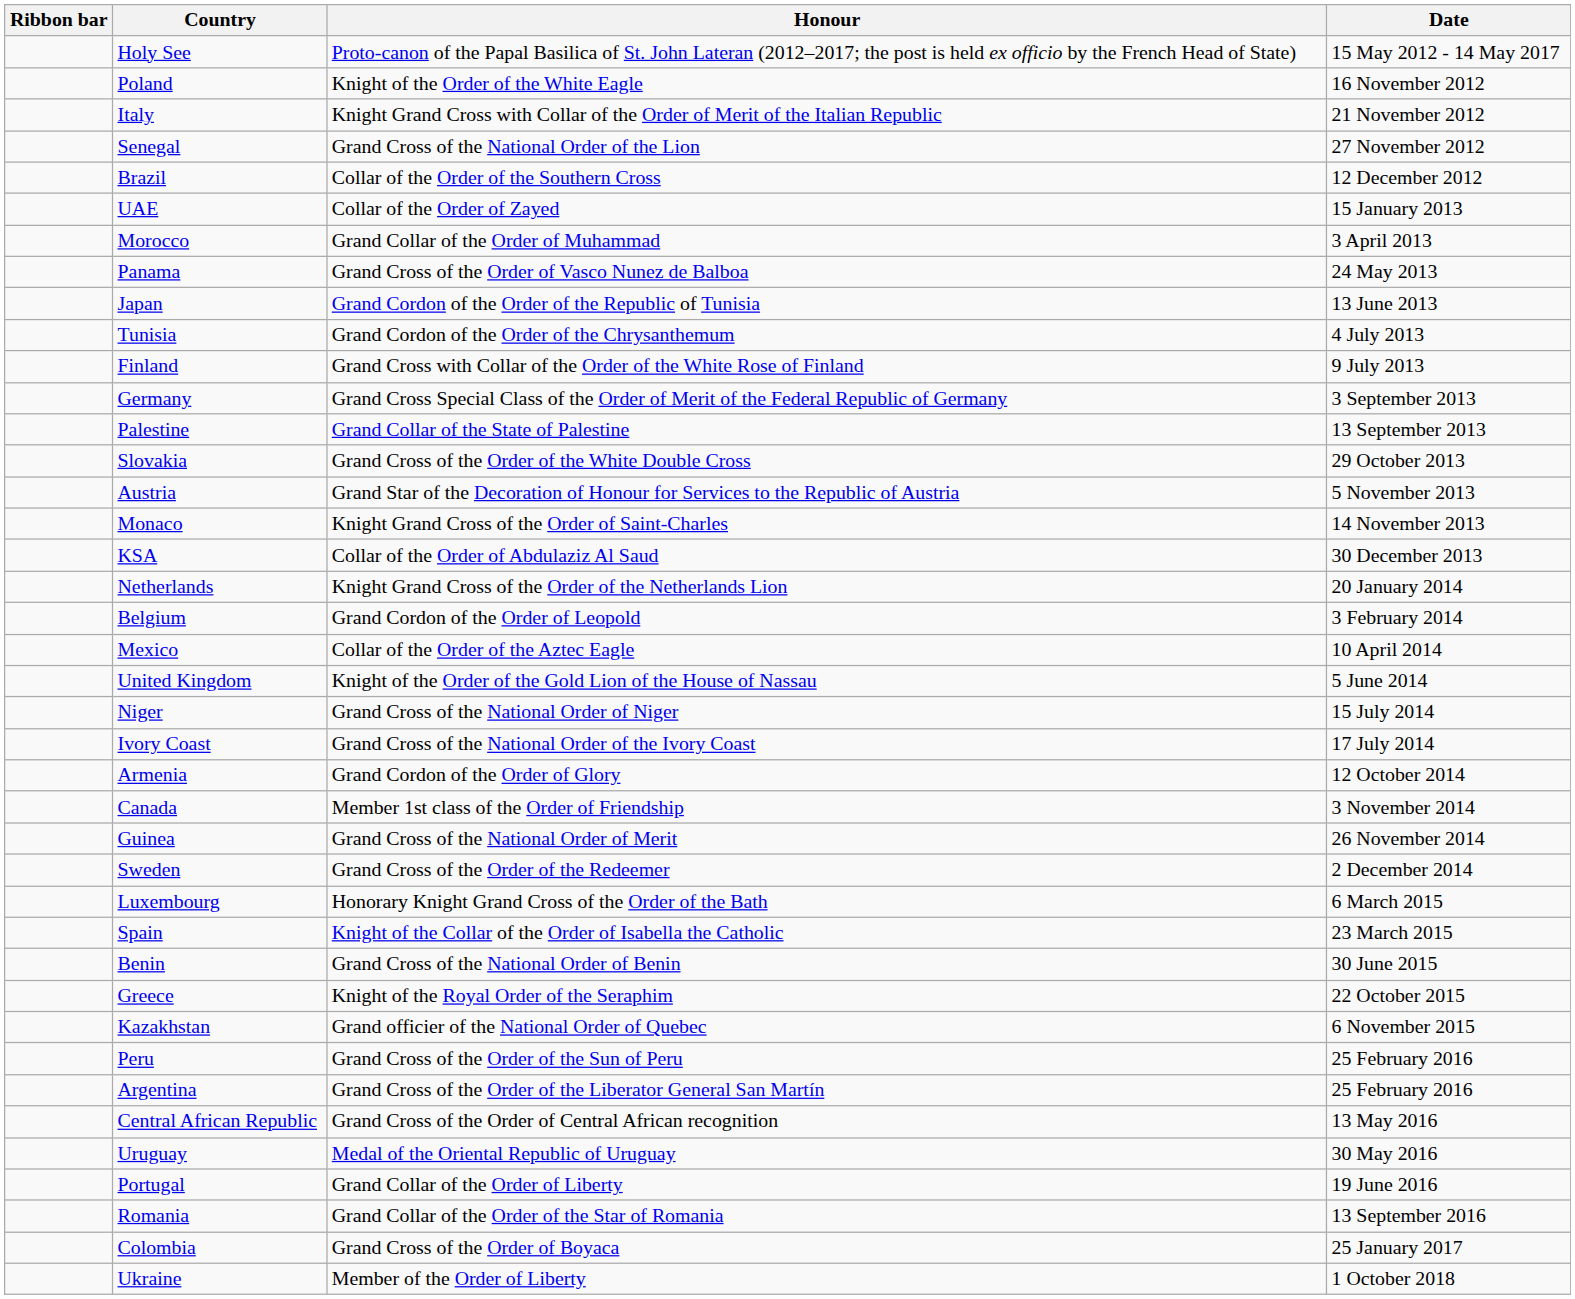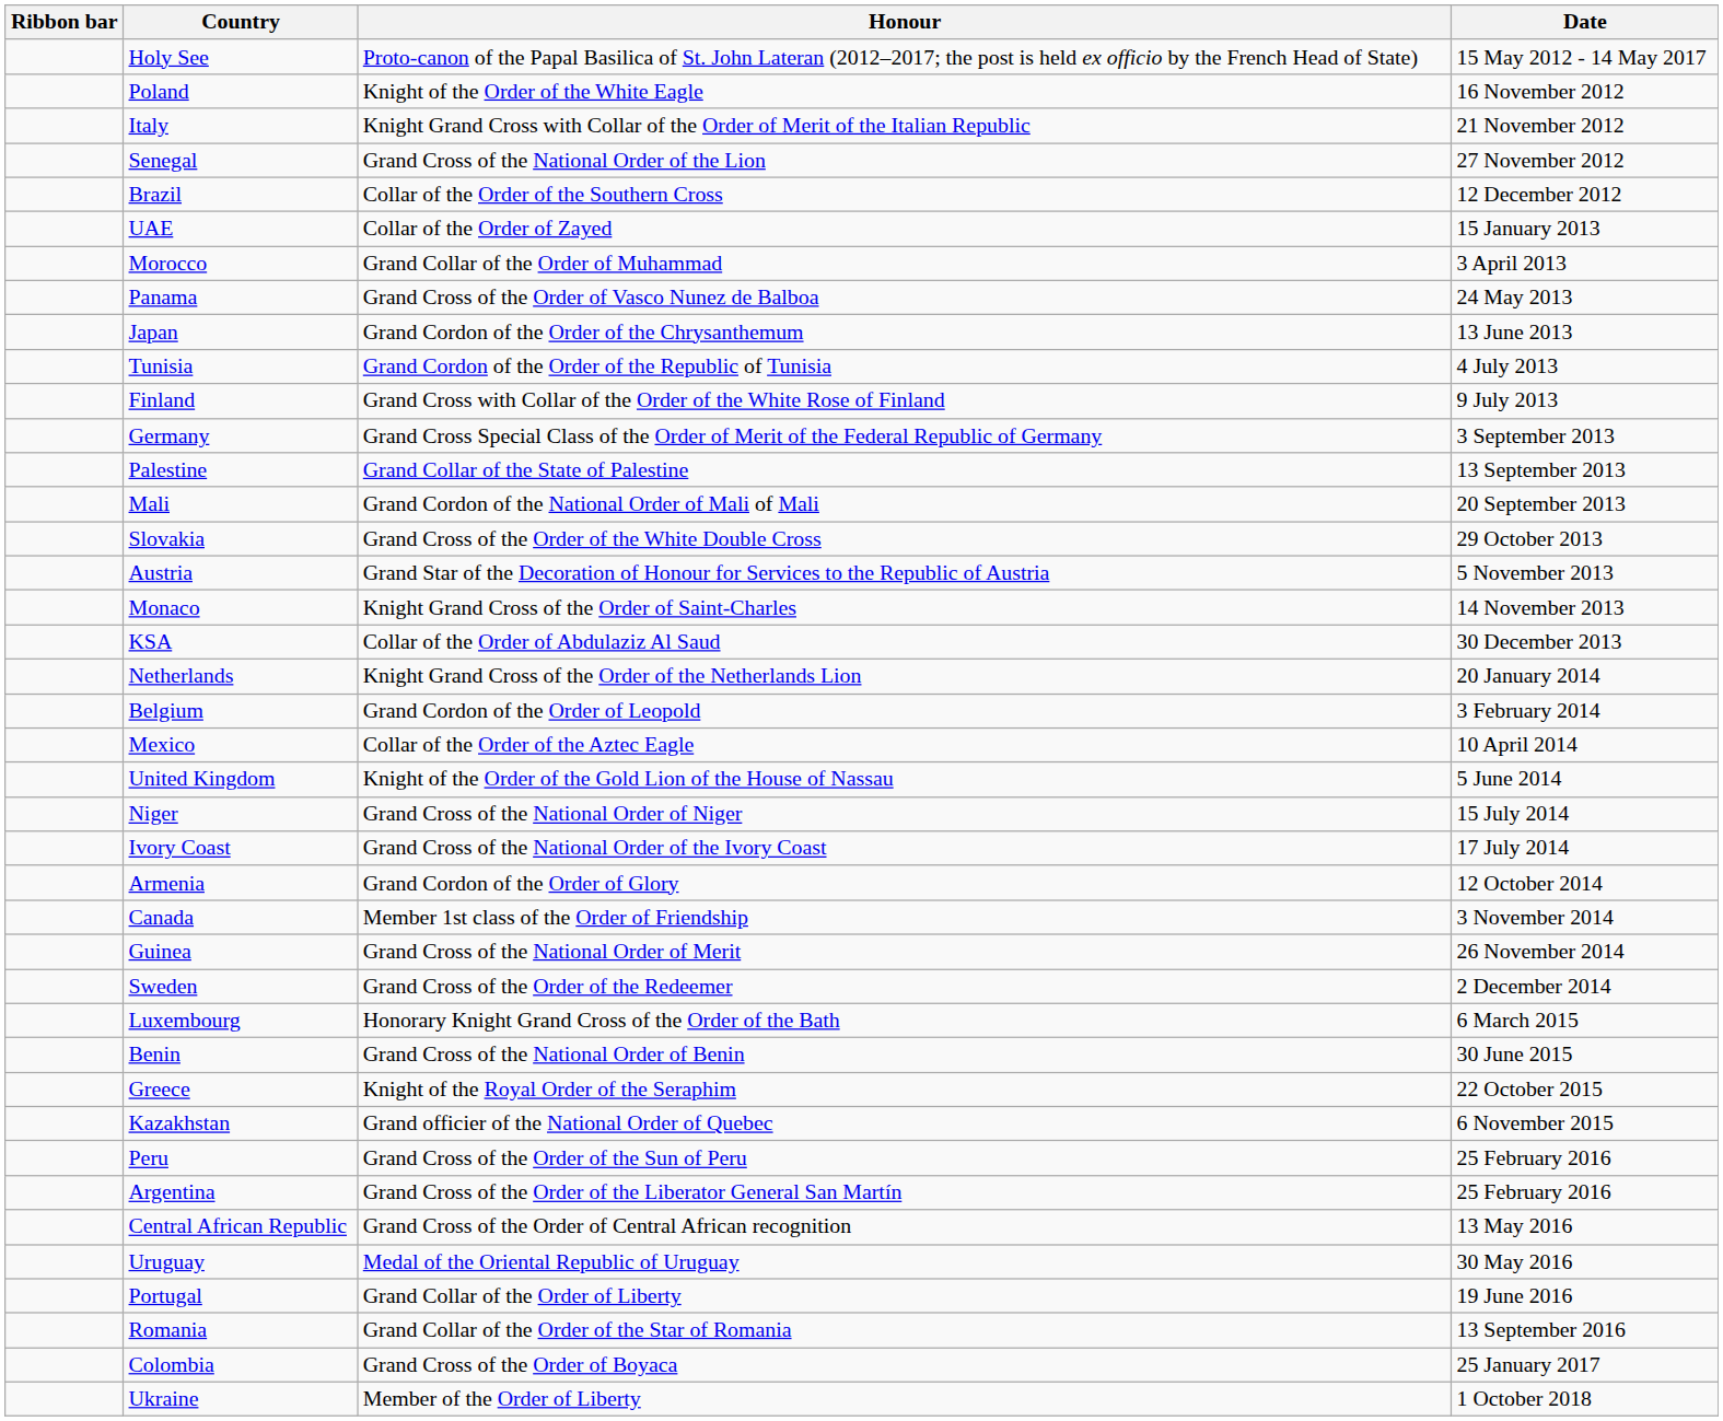 <table class="wikitable" style="width:100%;">
 <tr>
 <th style="width:80px;">Ribbon bar</th>
 <th>Country</th>
 <th>Honour</th>
 <th>Date</th>
 </tr>
 <tr>
 <td></td>
 <td><a href='#'>Holy See</a></td>
 <td><a href='#'>Proto-canon</a> of the Papal Basilica of <a href='#'>St. John Lateran</a> (2012–2017; the post is held <em>ex officio</em> by the French Head of State)</td>
 <td>15 May 2012 - 14 May 2017</td>
 </tr>
 <tr>
 <td></td>
 <td><a href='#'>Poland</a></td>
 <td>Knight of the <a href='#'>Order of the White Eagle</a></td>
 <td>16 November 2012</td>
 </tr>
 <tr>
 <td></td>
 <td><a href='#'>Italy</a></td>
 <td>Knight Grand Cross with Collar of the <a href='#'>Order of Merit of the Italian Republic</a></td>
 <td>21 November 2012</td>
 </tr>
 <tr>
 <td></td>
 <td><a href='#'>Senegal</a></td>
 <td>Grand Cross of the <a href='#'>National Order of the Lion</a></td>
 <td>27 November 2012</td>
 </tr>
 <tr>
 <td></td>
 <td><a href='#'>Brazil</a></td>
 <td>Collar of the <a href='#'>Order of the Southern Cross</a></td>
 <td>12 December 2012</td>
 </tr>
 <tr>
 <td></td>
 <td><a href='#'>UAE</a></td>
 <td>Collar of the <a href='#'>Order of Zayed</a></td>
 <td>15 January 2013</td>
 </tr>
 <tr>
 <td></td>
 <td><a href='#'>Morocco</a></td>
 <td>Grand Collar of the <a href='#'>Order of Muhammad</a></td>
 <td>3 April 2013</td>
 </tr>
 <tr>
 <td></td>
 <td><a href='#'>Panama</a></td>
 <td>Grand Cross of the <a href='#'>Order of Vasco Nunez de Balboa</a></td>
 <td>24 May 2013</td>
 </tr>
 <tr>
 <td></td>
 <td><a href='#'>Japan</a></td>
-<td><a href='#'>Grand Cordon</a> of the <a href='#'>Order of the Republic</a> of <a href='#'>Tunisia</a></td>
+<td>Grand Cordon of the <a href='#'>Order of the Chrysanthemum</a></td>
 <td>13 June 2013</td>
 </tr>
 <tr>
 <td></td>
 <td><a href='#'>Tunisia</a></td>
-<td>Grand Cordon of the <a href='#'>Order of the Chrysanthemum</a></td>
+<td><a href='#'>Grand Cordon</a> of the <a href='#'>Order of the Republic</a> of <a href='#'>Tunisia</a></td>
 <td>4 July 2013</td>
 </tr>
 <tr>
 <td></td>
 <td><a href='#'>Finland</a></td>
 <td>Grand Cross with Collar of the <a href='#'>Order of the White Rose of Finland</a></td>
 <td>9 July 2013</td>
 </tr>
 <tr>
 <td></td>
 <td><a href='#'>Germany</a></td>
 <td>Grand Cross Special Class of the <a href='#'>Order of Merit of the Federal Republic of Germany</a></td>
 <td>3 September 2013</td>
 </tr>
 <tr>
 <td></td>
 <td><a href='#'>Palestine</a></td>
 <td><a href='#'>Grand Collar of the State of Palestine</a></td>
 <td>13 September 2013</td>
+</tr>
+<tr>
+<td></td>
+<td><a href='#'>Mali</a></td>
+<td>Grand Cordon of the <a href='#'>National Order of Mali</a> of <a href='#'>Mali</a></td>
+<td>20 September 2013</td>
 </tr>
 <tr>
 <td></td>
 <td><a href='#'>Slovakia</a></td>
 <td>Grand Cross of the <a href='#'>Order of the White Double Cross</a></td>
 <td>29 October 2013</td>
 </tr>
 <tr>
 <td></td>
 <td><a href='#'>Austria</a></td>
 <td>Grand Star of the <a href='#'>Decoration of Honour for Services to the Republic of Austria</a></td>
 <td>5 November 2013</td>
 </tr>
 <tr>
 <td></td>
 <td><a href='#'>Monaco</a></td>
 <td>Knight Grand Cross of the <a href='#'>Order of Saint-Charles</a></td>
 <td>14 November 2013</td>
 </tr>
 <tr>
 <td></td>
 <td><a href='#'>KSA</a></td>
 <td>Collar of the <a href='#'>Order of Abdulaziz Al Saud</a></td>
 <td>30 December 2013</td>
 </tr>
 <tr>
 <td></td>
 <td><a href='#'>Netherlands</a></td>
 <td>Knight Grand Cross of the <a href='#'>Order of the Netherlands Lion</a></td>
 <td>20 January 2014</td>
 </tr>
 <tr>
 <td></td>
 <td><a href='#'>Belgium</a></td>
 <td>Grand Cordon of the <a href='#'>Order of Leopold</a></td>
 <td>3 February 2014</td>
 </tr>
 <tr>
 <td></td>
 <td><a href='#'>Mexico</a></td>
 <td>Collar of the <a href='#'>Order of the Aztec Eagle</a></td>
 <td>10 April 2014</td>
 </tr>
 <tr>
 <td></td>
 <td><a href='#'>United Kingdom</a></td>
 <td>Knight of the <a href='#'>Order of the Gold Lion of the House of Nassau</a></td>
 <td>5 June 2014</td>
 </tr>
 <tr>
 <td></td>
 <td><a href='#'>Niger</a></td>
 <td>Grand Cross of the <a href='#'>National Order of Niger</a></td>
 <td>15 July 2014</td>
 </tr>
 <tr>
 <td></td>
 <td><a href='#'>Ivory Coast</a></td>
 <td>Grand Cross of the <a href='#'>National Order of the Ivory Coast</a></td>
 <td>17 July 2014</td>
 </tr>
 <tr>
 <td></td>
 <td><a href='#'>Armenia</a></td>
 <td>Grand Cordon of the <a href='#'>Order of Glory</a></td>
 <td>12 October 2014</td>
 </tr>
 <tr>
 <td></td>
 <td><a href='#'>Canada</a></td>
 <td>Member 1st class of the <a href='#'>Order of Friendship</a></td>
 <td>3 November 2014</td>
 </tr>
 <tr>
 <td></td>
 <td><a href='#'>Guinea</a></td>
 <td>Grand Cross of the <a href='#'>National Order of Merit</a></td>
 <td>26 November 2014</td>
 </tr>
 <tr>
 <td></td>
 <td><a href='#'>Sweden</a></td>
 <td>Grand Cross of the <a href='#'>Order of the Redeemer</a></td>
 <td>2 December 2014</td>
 </tr>
 <tr>
 <td></td>
 <td><a href='#'>Luxembourg</a></td>
 <td>Honorary Knight Grand Cross of the <a href='#'>Order of the Bath</a></td>
 <td>6 March 2015</td>
 </tr>
 <tr>
 <td></td>
-<td><a href='#'>Spain</a></td>
-<td><a href='#'>Knight of the Collar</a> of the <a href='#'>Order of Isabella the Catholic</a></td>
-<td>23 March 2015</td>
-</tr>
-<tr>
-<td></td>
 <td><a href='#'>Benin</a></td>
 <td>Grand Cross of the <a href='#'>National Order of Benin</a></td>
 <td>30 June 2015</td>
 </tr>
 <tr>
 <td></td>
 <td><a href='#'>Greece</a></td>
 <td>Knight of the <a href='#'>Royal Order of the Seraphim</a></td>
 <td>22 October 2015</td>
 </tr>
 <tr>
 <td></td>
 <td><a href='#'>Kazakhstan</a></td>
 <td>Grand officier of the <a href='#'>National Order of Quebec</a></td>
 <td>6 November 2015</td>
 </tr>
 <tr>
 <td></td>
 <td><a href='#'>Peru</a></td>
 <td>Grand Cross of the <a href='#'>Order of the Sun of Peru</a></td>
 <td>25 February 2016</td>
 </tr>
 <tr>
 <td></td>
 <td><a href='#'>Argentina</a></td>
 <td>Grand Cross of the <a href='#'>Order of the Liberator General San Martín</a></td>
 <td>25 February 2016</td>
 </tr>
 <tr>
 <td></td>
 <td><a href='#'>Central African Republic</a></td>
 <td>Grand Cross of the Order of Central African recognition</td>
 <td>13 May 2016</td>
 </tr>
 <tr>
 <td></td>
 <td><a href='#'>Uruguay</a></td>
 <td><a href='#'>Medal of the Oriental Republic of Uruguay</a></td>
 <td>30 May 2016</td>
 </tr>
 <tr>
 <td></td>
 <td><a href='#'>Portugal</a></td>
 <td>Grand Collar of the <a href='#'>Order of Liberty</a></td>
 <td>19 June 2016</td>
 </tr>
 <tr>
 <td></td>
 <td><a href='#'>Romania</a></td>
 <td>Grand Collar of the <a href='#'>Order of the Star of Romania</a></td>
 <td>13 September 2016</td>
 </tr>
 <tr>
 <td></td>
 <td><a href='#'>Colombia</a></td>
 <td>Grand Cross of the <a href='#'>Order of Boyaca</a></td>
 <td>25 January 2017</td>
 </tr>
 <tr>
 <td></td>
 <td><a href='#'>Ukraine</a></td>
 <td>Member of the <a href='#'>Order of Liberty</a></td>
 <td>1 October 2018</td>
 </tr>
 </table>
